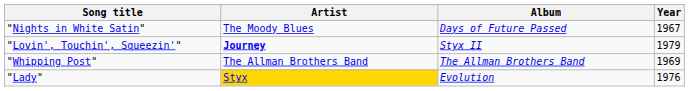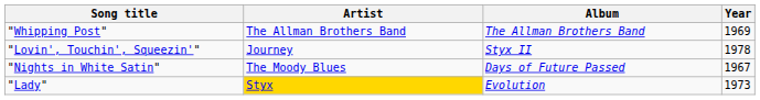 <table class="wikitable" style="width:100%;">
 <tr>
 <th style="width:30%;">Song title</th>
 <th style="width:30%;">Artist</th>
 <th style="width:30%;">Album</th>
 <th style="width:3%;">Year</th>
 </tr>
 <tr>
+<td>"<a href='#'>Whipping Post</a>"</td>
+<td><a href='#'>The Allman Brothers Band</a></td>
+<td><em><a href='#'>The Allman Brothers Band</a></em></td>
+<td>1969</td>
+</tr>
+<tr>
+<td>"<a href='#'>Lovin', Touchin', Squeezin'</a>"</td>
+<td><a href='#'>Journey</a></td>
+<td><em><a href='#'>Styx II</a></em></td>
+<td>1978</td>
+</tr>
+<tr>
 <td>"<a href='#'>Nights in White Satin</a>"</td>
 <td><a href='#'>The Moody Blues</a></td>
 <td><em><a href='#'>Days of Future Passed</a></em></td>
 <td>1967</td>
 </tr>
 <tr>
-<td>"<a href='#'>Lovin', Touchin', Squeezin'</a>"</td>
-<td><strong><a href='#'>Journey</a></strong></td>
-<td><em><a href='#'>Styx II</a></em></td>
-<td>1979</td>
-</tr>
-<tr>
-<td>"<a href='#'>Whipping Post</a>"</td>
-<td><a href='#'>The Allman Brothers Band</a></td>
-<td><em><a href='#'>The Allman Brothers Band</a></em></td>
-<td>1969</td>
-</tr>
-<tr>
 <td>"<a href='#'>Lady</a>"</td>
 <td style="background: gold;"><a href='#'>Styx</a></td>
 <td><em><a href='#'>Evolution</a></em></td>
-<td>1976</td>
+<td>1973</td>
 </tr>
 </table>
